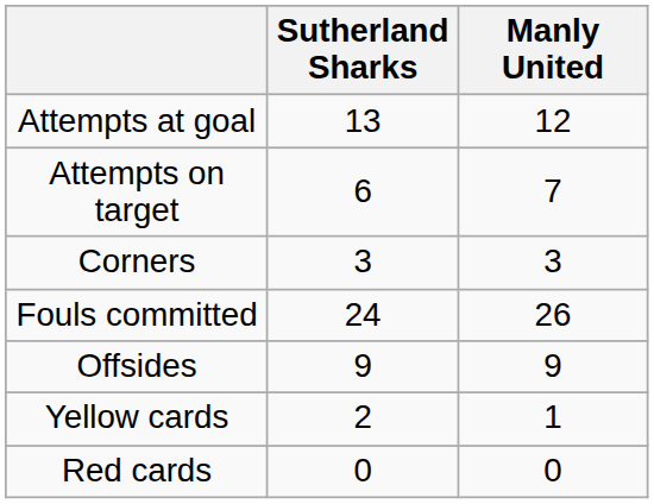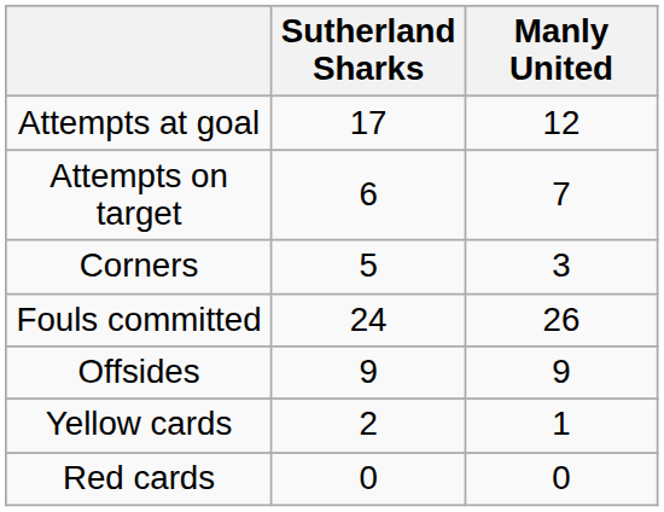 <table class="wikitable" style="text-align: center">
 <tr>
 <th width=120></th>
 <th width=85>Sutherland Sharks</th>
 <th width=85>Manly United</th>
 </tr>
 <tr>
 <td>Attempts at goal</td>
-<td>13</td>
+<td>17</td>
 <td>12</td>
 </tr>
 <tr>
 <td>Attempts on target</td>
 <td>6</td>
 <td>7</td>
 </tr>
 <tr>
 <td>Corners</td>
-<td>3</td>
+<td>5</td>
 <td>3</td>
 </tr>
 <tr>
 <td>Fouls committed</td>
 <td>24</td>
 <td>26</td>
 </tr>
 <tr>
 <td>Offsides</td>
 <td>9</td>
 <td>9</td>
 </tr>
 <tr>
 <td>Yellow cards</td>
 <td>2</td>
 <td>1</td>
 </tr>
 <tr>
 <td>Red cards</td>
 <td>0</td>
 <td>0</td>
 </tr>
 </table>
